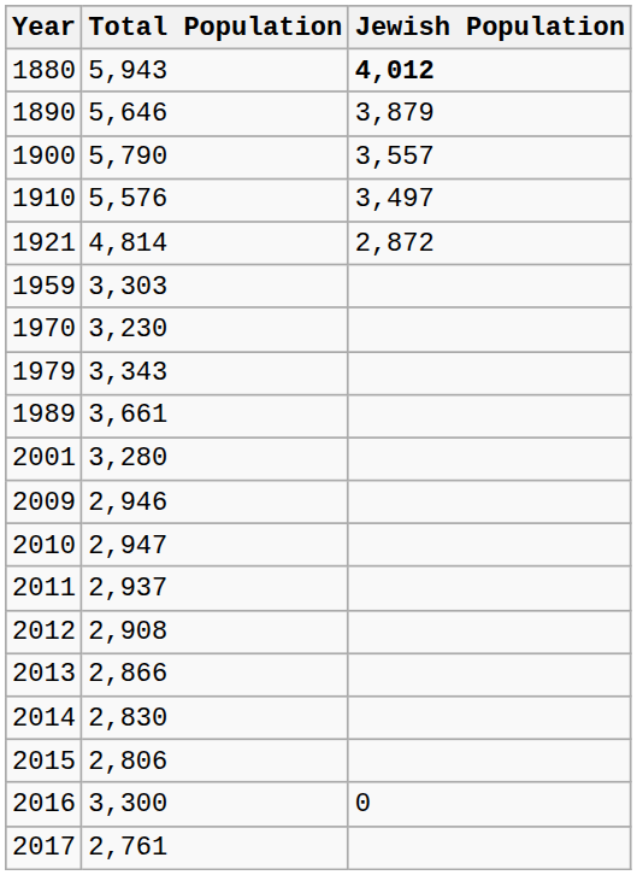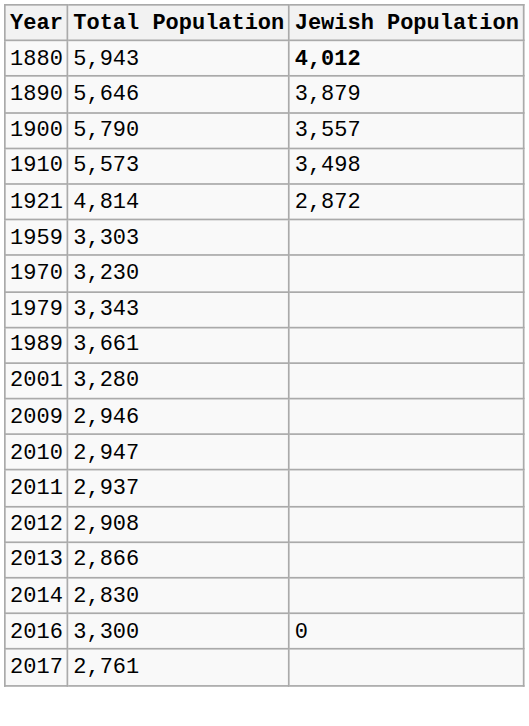 <table class="wikitable">
 <tr>
 <th>Year</th>
 <th>Total Population</th>
 <th>Jewish Population</th>
 </tr>
 <tr>
 <td>1880</td>
 <td>5,943</td>
 <td><strong>4,012</strong></td>
 </tr>
 <tr>
 <td>1890</td>
 <td>5,646</td>
 <td>3,879</td>
 </tr>
 <tr>
 <td>1900</td>
 <td>5,790</td>
 <td>3,557</td>
 </tr>
 <tr>
 <td>1910</td>
-<td>5,576</td>
-<td>3,497</td>
+<td>5,573</td>
+<td>3,498</td>
 </tr>
 <tr>
 <td>1921</td>
 <td>4,814</td>
 <td>2,872</td>
 </tr>
 <tr>
 <td>1959</td>
 <td>3,303</td>
 <td></td>
 </tr>
 <tr>
 <td>1970</td>
 <td>3,230</td>
 <td></td>
 </tr>
 <tr>
 <td>1979</td>
 <td>3,343</td>
 <td></td>
 </tr>
 <tr>
 <td>1989</td>
 <td>3,661</td>
 <td></td>
 </tr>
 <tr>
 <td>2001</td>
 <td>3,280</td>
 <td></td>
 </tr>
 <tr>
 <td>2009</td>
 <td>2,946</td>
 <td></td>
 </tr>
 <tr>
 <td>2010</td>
 <td>2,947</td>
 <td></td>
 </tr>
 <tr>
 <td>2011</td>
 <td>2,937</td>
 <td></td>
 </tr>
 <tr>
 <td>2012</td>
 <td>2,908</td>
 <td></td>
 </tr>
 <tr>
 <td>2013</td>
 <td>2,866</td>
 <td></td>
 </tr>
 <tr>
 <td>2014</td>
 <td>2,830</td>
 <td></td>
 </tr>
 <tr>
-<td>2015</td>
-<td>2,806</td>
-<td></td>
-</tr>
-<tr>
 <td>2016</td>
 <td>3,300</td>
 <td>0</td>
 </tr>
 <tr>
 <td>2017</td>
 <td>2,761</td>
 <td></td>
 </tr>
 </table>
